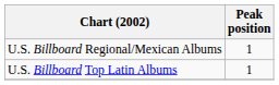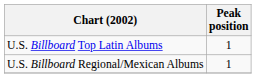 <table class="wikitable">
 <tr>
 <th align="left">Chart (2002)</th>
 <th align="left">Peak<br>position</th>
 </tr>
 <tr>
-<td align="left">U.S. <em>Billboard</em> Regional/Mexican Albums</td>
+<td align="left">U.S. <em><a href='#'>Billboard</a></em> <a href='#'>Top Latin Albums</a></td>
 <td align="center">1</td>
 </tr>
 <tr>
-<td align="left">U.S. <em><a href='#'>Billboard</a></em> <a href='#'>Top Latin Albums</a></td>
+<td align="left">U.S. <em>Billboard</em> Regional/Mexican Albums</td>
 <td align="center">1</td>
 </tr>
 <tr>
 </tr>
 </table>
